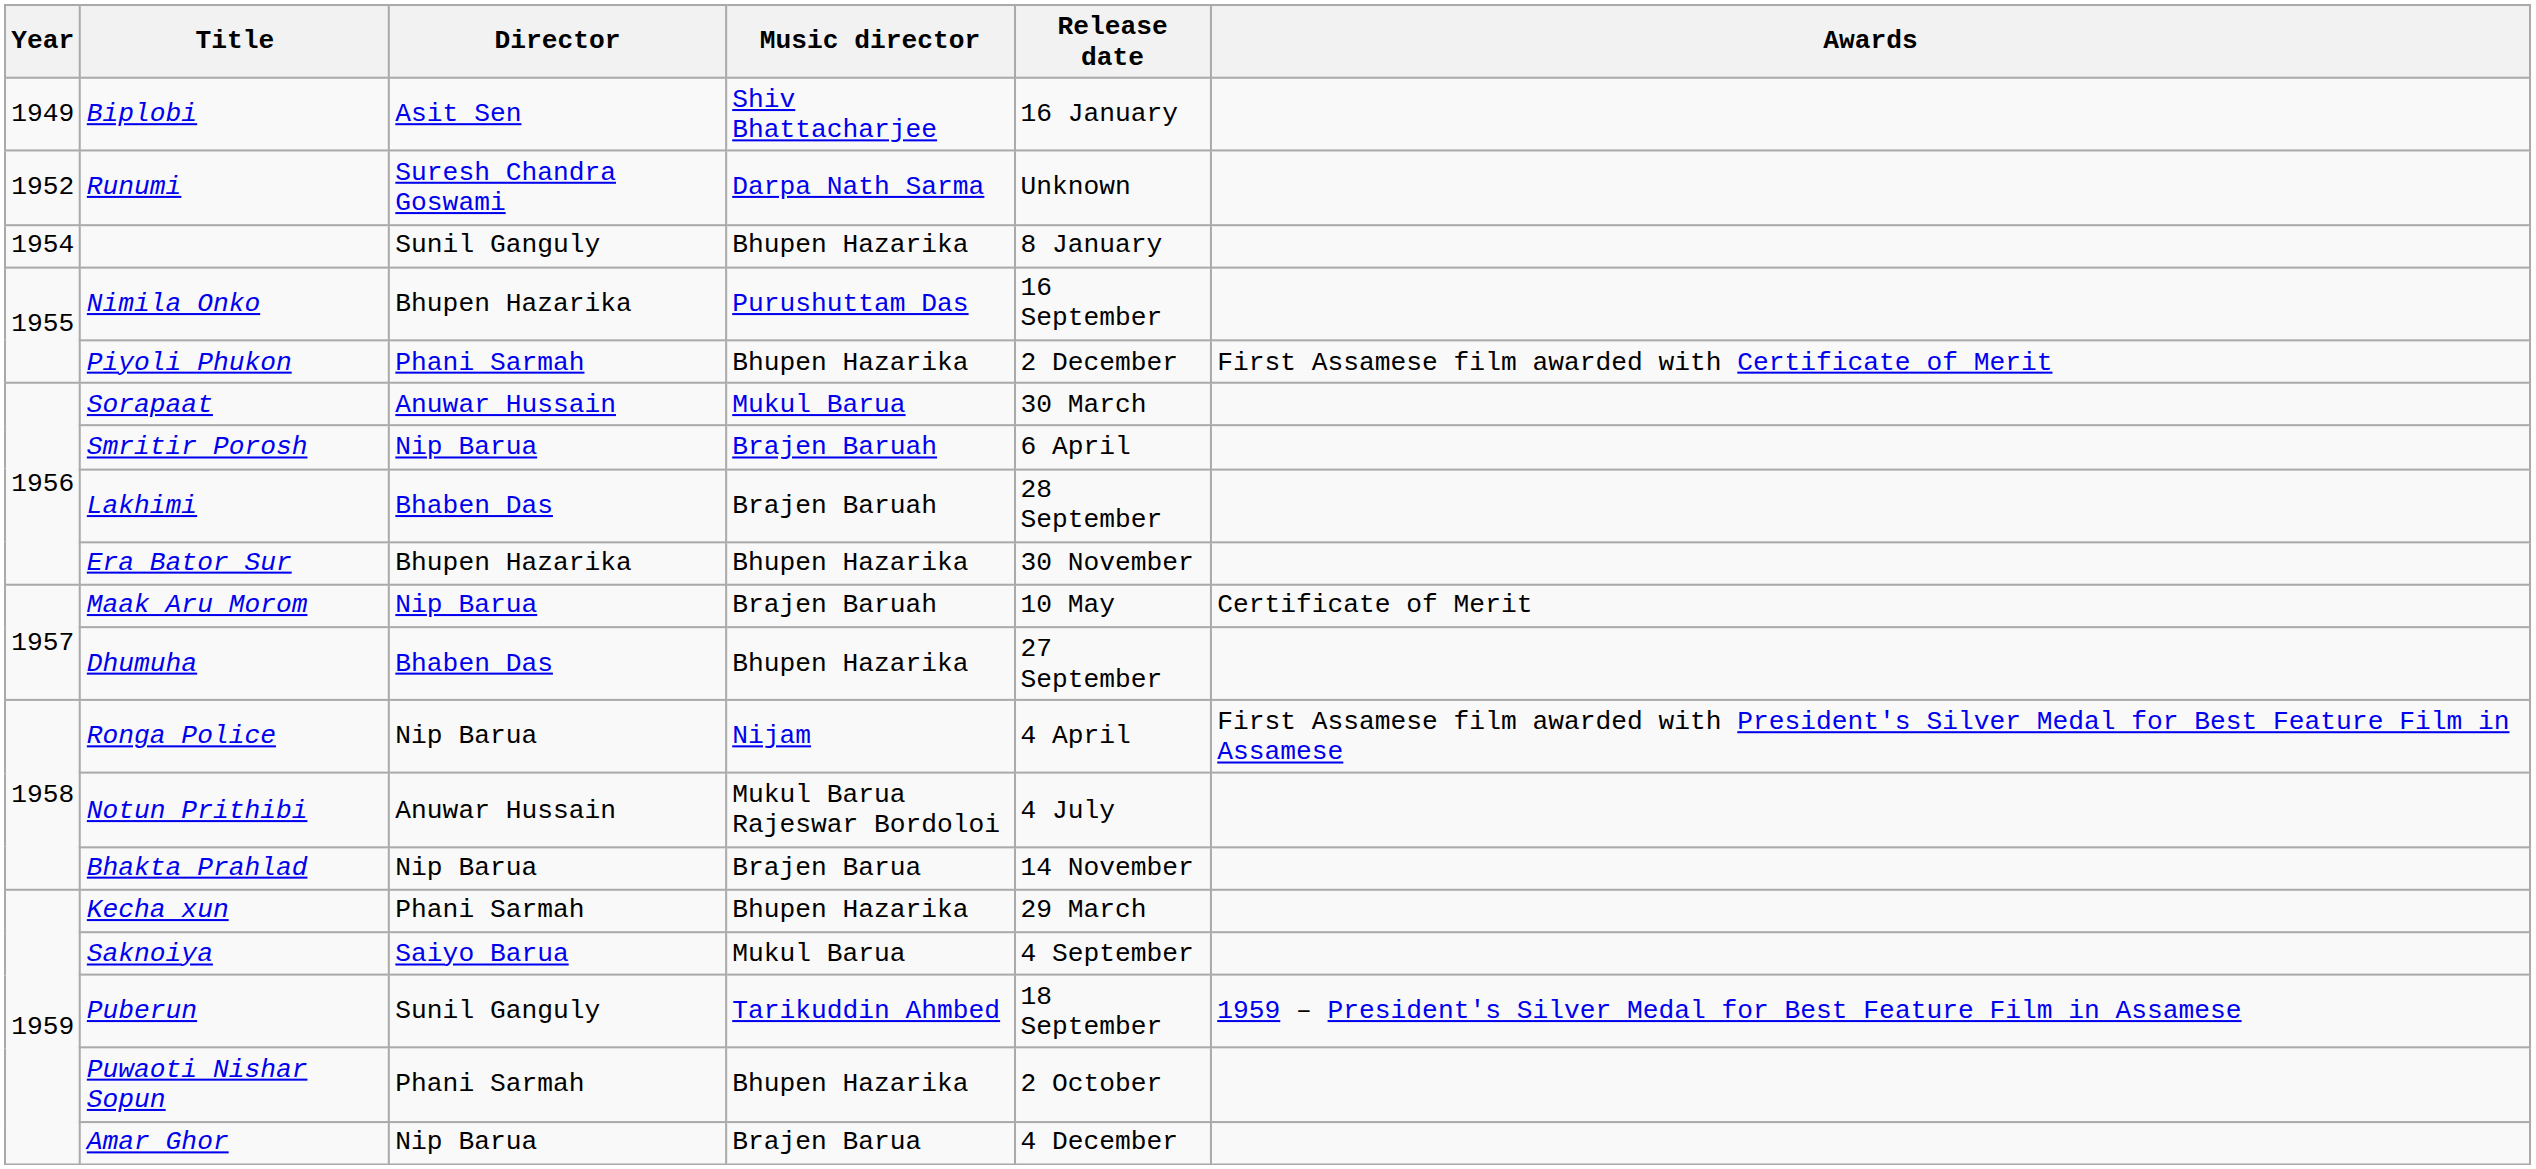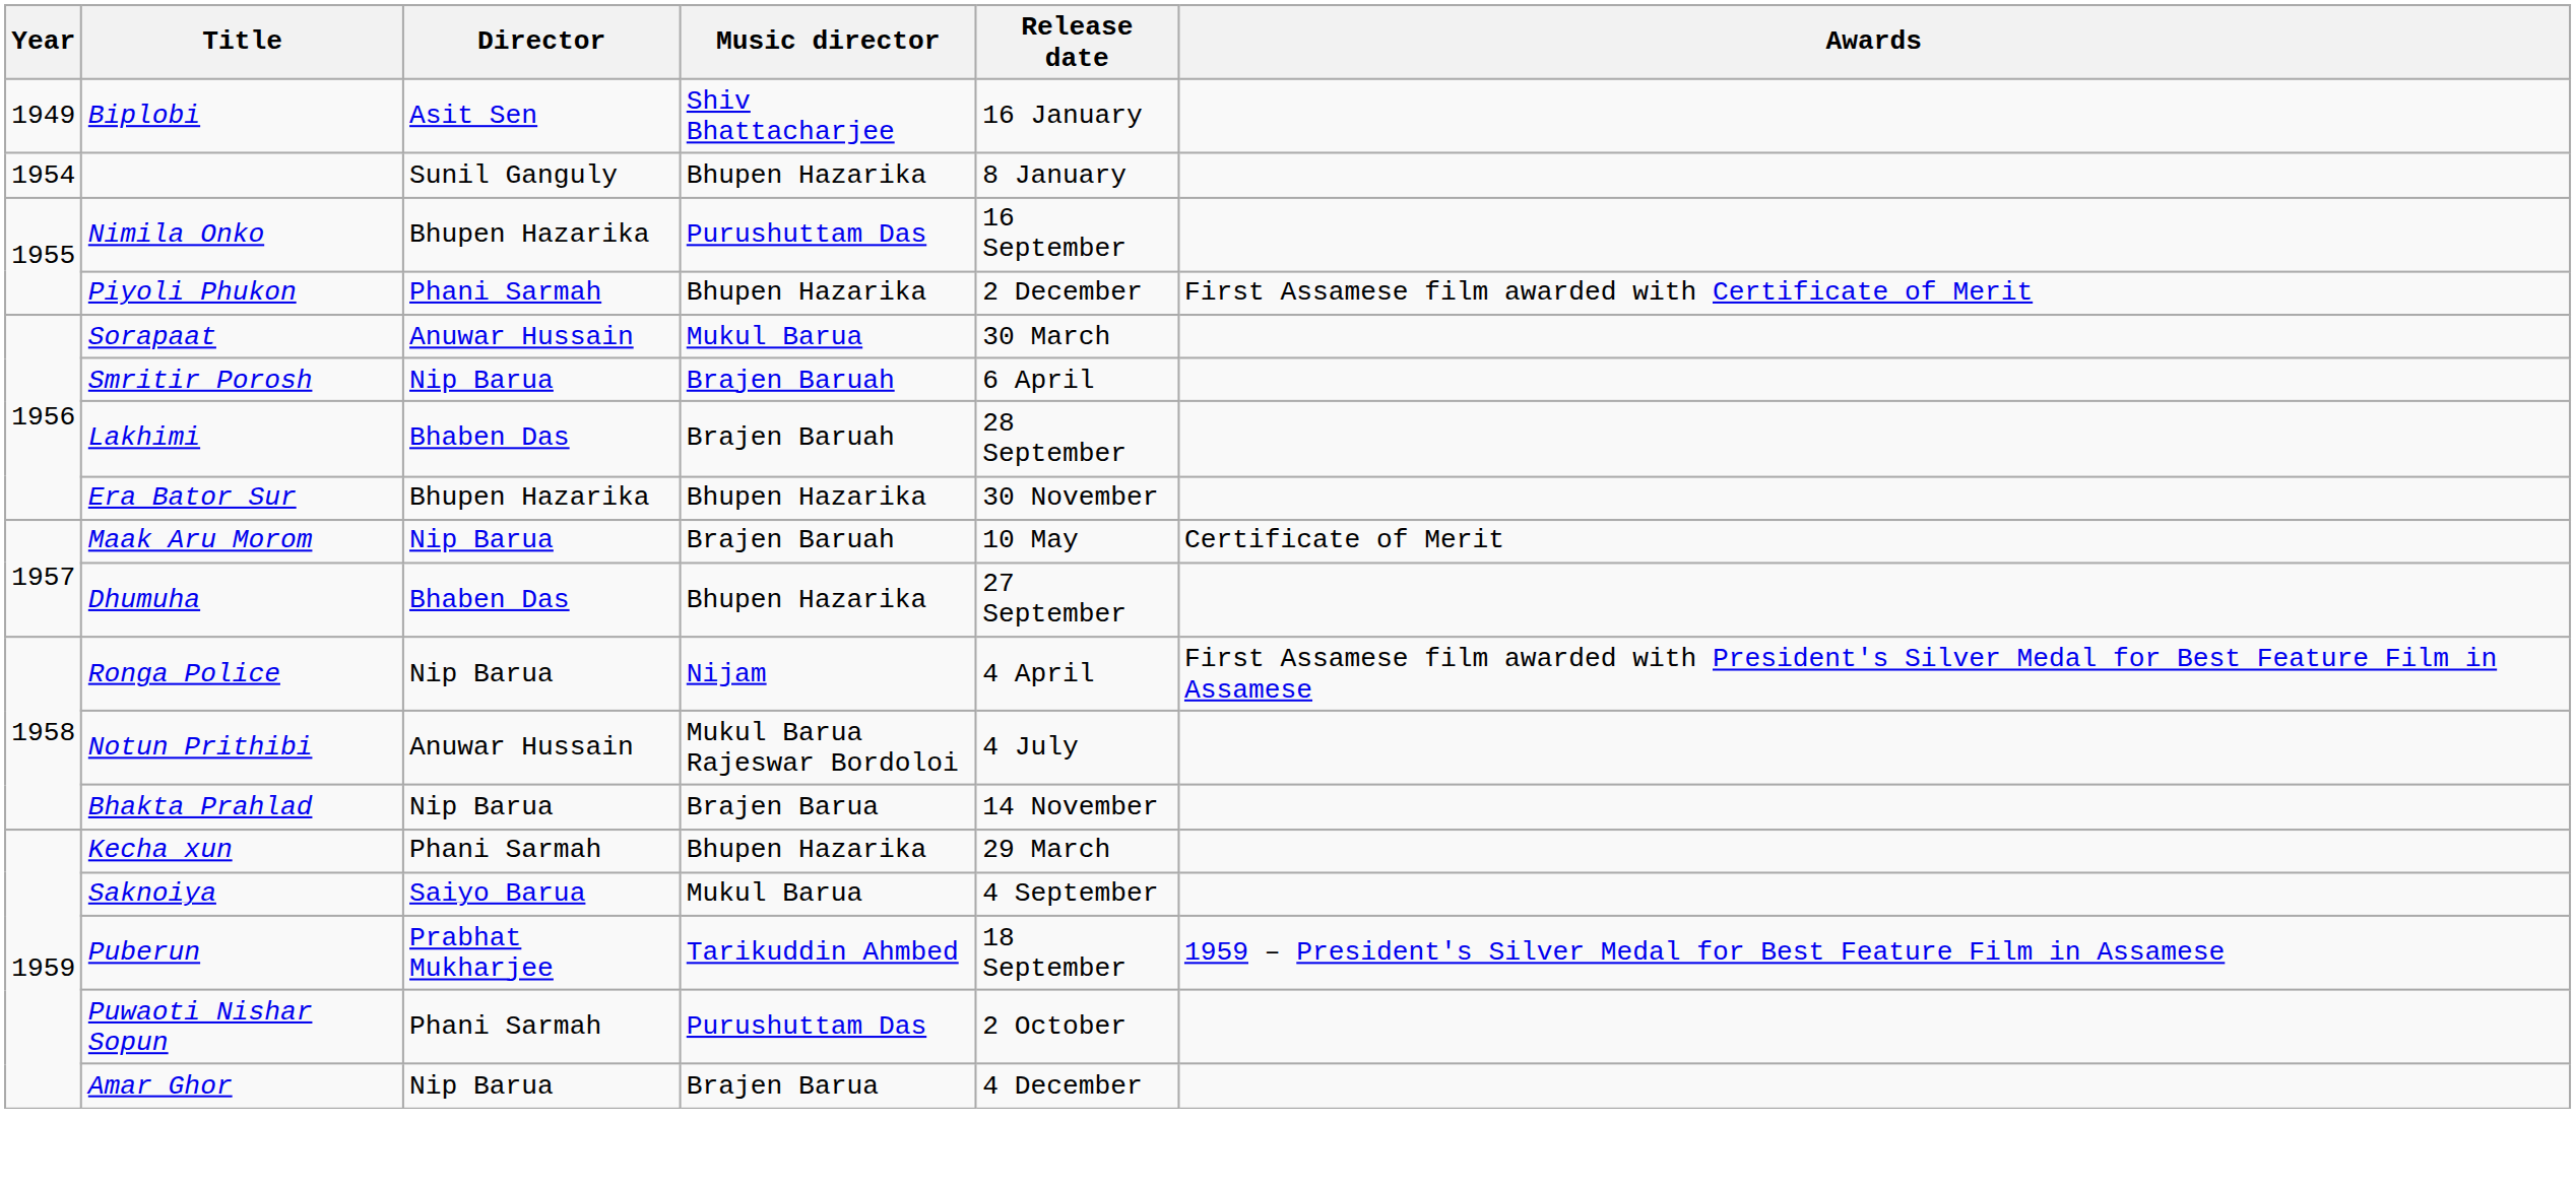 <table class="wikitable" border="0">
 <tr>
 <th>Year</th>
 <th>Title</th>
 <th>Director</th>
 <th>Music director</th>
 <th>Release date</th>
 <th>Awards</th>
 </tr>
 <tr>
 <td align=center>1949</td>
 <td><em><a href='#'>Biplobi</a></em></td>
 <td><a href='#'>Asit Sen</a></td>
 <td><a href='#'>Shiv Bhattacharjee</a></td>
 <td>16 January</td>
-<td></td>
-</tr>
-<tr>
-<td rowspan="1" align=center>1952</td>
-<td><em><a href='#'>Runumi</a></em></td>
-<td><a href='#'>Suresh Chandra Goswami</a></td>
-<td><a href='#'>Darpa Nath Sarma</a></td>
-<td>Unknown</td>
 <td></td>
 </tr>
 <tr>
 <td align=center>1954</td>
 <td></td>
 <td>Sunil Ganguly</td>
 <td>Bhupen Hazarika</td>
 <td>8 January</td>
 <td></td>
 </tr>
 <tr>
 <td rowspan="2" align=center>1955</td>
 <td><em><a href='#'>Nimila Onko</a></em></td>
 <td>Bhupen Hazarika</td>
 <td><a href='#'>Purushuttam Das</a></td>
 <td>16 September</td>
 <td></td>
 </tr>
 <tr>
 <td><em><a href='#'>Piyoli Phukon</a></em></td>
 <td><a href='#'>Phani Sarmah</a></td>
 <td>Bhupen Hazarika</td>
 <td>2 December</td>
 <td>First Assamese film awarded with <a href='#'>Certificate of Merit</a></td>
 </tr>
 <tr>
 <td rowspan="4" align=center>1956</td>
 <td><em><a href='#'>Sorapaat</a></em></td>
 <td><a href='#'>Anuwar Hussain</a></td>
 <td><a href='#'>Mukul Barua</a></td>
 <td>30 March</td>
 <td></td>
 </tr>
 <tr>
 <td><em><a href='#'>Smritir Porosh</a></em></td>
 <td><a href='#'>Nip Barua</a></td>
 <td><a href='#'>Brajen Baruah</a></td>
 <td>6 April</td>
 <td></td>
 </tr>
 <tr>
 <td><em><a href='#'>Lakhimi</a></em></td>
 <td><a href='#'>Bhaben Das</a></td>
 <td>Brajen Baruah</td>
 <td>28 September</td>
 <td></td>
 </tr>
 <tr>
 <td><em><a href='#'>Era Bator Sur</a></em></td>
 <td>Bhupen Hazarika</td>
 <td>Bhupen Hazarika</td>
 <td>30 November</td>
 <td></td>
 </tr>
 <tr>
 <td rowspan="2" align=center>1957</td>
 <td><em><a href='#'>Maak Aru Morom</a></em></td>
 <td><a href='#'>Nip Barua</a></td>
 <td>Brajen Baruah</td>
 <td>10 May</td>
 <td>Certificate of Merit</td>
 </tr>
 <tr>
 <td><em><a href='#'>Dhumuha</a></em></td>
 <td><a href='#'>Bhaben Das</a></td>
 <td>Bhupen Hazarika</td>
 <td>27 September</td>
 <td></td>
 </tr>
 <tr>
 <td rowspan="3" align=center>1958</td>
 <td><em><a href='#'>Ronga Police</a></em></td>
 <td>Nip Barua</td>
 <td><a href='#'>Nijam</a></td>
 <td>4 April</td>
 <td>First Assamese film awarded with <a href='#'>President's Silver Medal for Best Feature Film in Assamese</a></td>
 </tr>
 <tr>
 <td><em><a href='#'>Notun Prithibi</a></em></td>
 <td>Anuwar Hussain</td>
 <td>Mukul Barua<br> Rajeswar Bordoloi</td>
 <td>4 July</td>
 <td></td>
 </tr>
 <tr>
 <td><em><a href='#'>Bhakta Prahlad</a></em></td>
 <td>Nip Barua</td>
 <td>Brajen Barua</td>
 <td>14 November</td>
 <td></td>
 </tr>
 <tr>
 <td rowspan="6" align=center>1959</td>
 <td><em><a href='#'>Kecha xun</a></em></td>
 <td>Phani Sarmah</td>
 <td>Bhupen Hazarika</td>
 <td>29 March</td>
 <td></td>
 </tr>
 <tr>
 <td><em><a href='#'>Saknoiya</a></em></td>
 <td><a href='#'>Saiyo Barua</a></td>
 <td>Mukul Barua</td>
 <td>4 September</td>
 <td></td>
 </tr>
 <tr>
 <td><em><a href='#'>Puberun</a></em></td>
-<td>Sunil Ganguly</td>
+<td><a href='#'>Prabhat Mukharjee</a></td>
 <td><a href='#'>Tarikuddin Ahmbed</a></td>
 <td>18 September</td>
 <td><a href='#'>1959</a> – <a href='#'>President's Silver Medal for Best Feature Film in Assamese</a></td>
 </tr>
 <tr>
 <td><em><a href='#'>Puwaoti Nishar Sopun</a></em></td>
 <td>Phani Sarmah</td>
-<td>Bhupen Hazarika</td>
+<td><a href='#'>Purushuttam Das</a></td>
 <td>2 October</td>
 <td></td>
 </tr>
 <tr>
 <td><em> <a href='#'>Amar Ghor</a></em></td>
 <td>Nip Barua</td>
 <td>Brajen Barua</td>
 <td>4 December</td>
 <td></td>
 </tr>
 </table>
